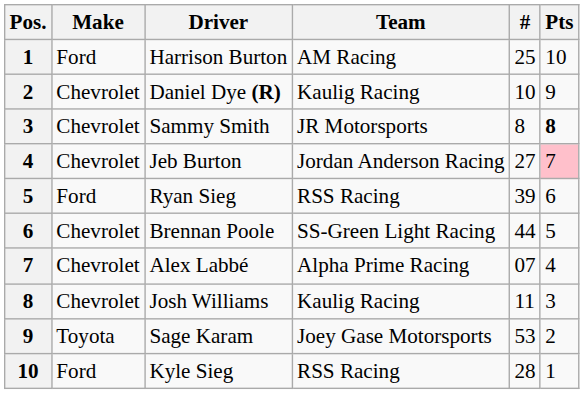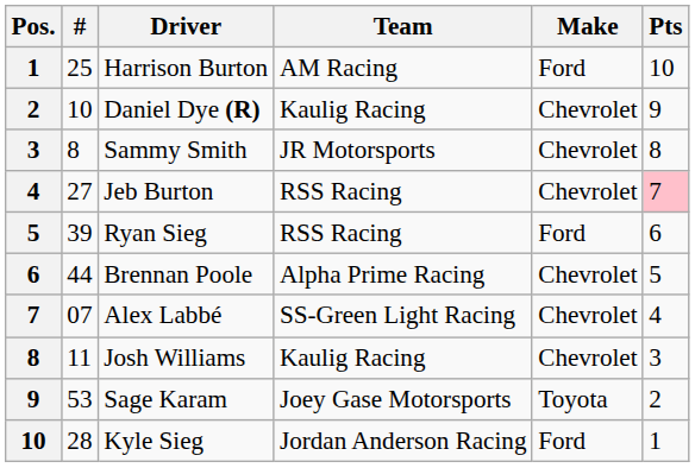 <table class="wikitable" style="font-size:95%">
 <tr>
 <th>Pos.</th>
-<th>Make</th>
+<th>#</th>
 <th>Driver</th>
 <th>Team</th>
-<th>#</th>
+<th>Make</th>
 <th>Pts</th>
 </tr>
 <tr>
 <th>1</th>
-<td>Ford</td>
+<td>25</td>
 <td>Harrison Burton</td>
 <td>AM Racing</td>
-<td>25</td>
+<td>Ford</td>
 <td>10</td>
 </tr>
 <tr>
 <th>2</th>
-<td>Chevrolet</td>
+<td>10</td>
 <td>Daniel Dye <strong>(R)</strong></td>
 <td>Kaulig Racing</td>
-<td>10</td>
+<td>Chevrolet</td>
 <td>9</td>
 </tr>
 <tr>
 <th>3</th>
-<td>Chevrolet</td>
+<td>8</td>
 <td>Sammy Smith</td>
 <td>JR Motorsports</td>
+<td>Chevrolet</td>
 <td>8</td>
-<td><strong>8</strong></td>
 </tr>
 <tr>
 <th>4</th>
+<td>27</td>
+<td>Jeb Burton</td>
+<td>RSS Racing</td>
 <td>Chevrolet</td>
-<td>Jeb Burton</td>
-<td>Jordan Anderson Racing</td>
-<td>27</td>
 <td style="background: pink;">7</td>
 </tr>
 <tr>
 <th>5</th>
-<td>Ford</td>
+<td>39</td>
 <td>Ryan Sieg</td>
 <td>RSS Racing</td>
-<td>39</td>
+<td>Ford</td>
 <td>6</td>
 </tr>
 <tr>
 <th>6</th>
+<td>44</td>
+<td>Brennan Poole</td>
+<td>Alpha Prime Racing</td>
 <td>Chevrolet</td>
-<td>Brennan Poole</td>
-<td>SS-Green Light Racing</td>
-<td>44</td>
 <td>5</td>
 </tr>
 <tr>
 <th>7</th>
+<td>07</td>
+<td>Alex Labbé</td>
+<td>SS-Green Light Racing</td>
 <td>Chevrolet</td>
-<td>Alex Labbé</td>
-<td>Alpha Prime Racing</td>
-<td>07</td>
 <td>4</td>
 </tr>
 <tr>
 <th>8</th>
-<td>Chevrolet</td>
+<td>11</td>
 <td>Josh Williams</td>
 <td>Kaulig Racing</td>
-<td>11</td>
+<td>Chevrolet</td>
 <td>3</td>
 </tr>
 <tr>
 <th>9</th>
-<td>Toyota</td>
+<td>53</td>
 <td>Sage Karam</td>
 <td>Joey Gase Motorsports</td>
-<td>53</td>
+<td>Toyota</td>
 <td>2</td>
 </tr>
 <tr>
 <th>10</th>
+<td>28</td>
+<td>Kyle Sieg</td>
+<td>Jordan Anderson Racing</td>
 <td>Ford</td>
-<td>Kyle Sieg</td>
-<td>RSS Racing</td>
-<td>28</td>
 <td>1</td>
 </tr>
 </table>
